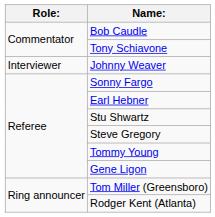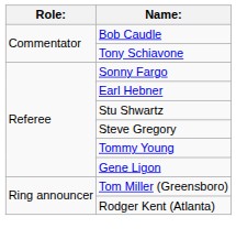 <table class=wikitable style="font-size:90%; margin: 0.5em 0 0.5em 1em; float: right; clear: right;">
 <tr>
 <th>Role:</th>
 <th>Name:</th>
 </tr>
 <tr>
 <td rowspan=2>Commentator</td>
 <td><a href='#'>Bob Caudle</a></td>
 </tr>
 <tr>
 <td><a href='#'>Tony Schiavone</a></td>
-</tr>
-<tr>
-<td>Interviewer</td>
-<td><a href='#'>Johnny Weaver</a></td>
 </tr>
 <tr>
 <td rowspan=6>Referee</td>
 <td><a href='#'>Sonny Fargo</a></td>
 </tr>
 <tr>
 <td><a href='#'>Earl Hebner</a></td>
 </tr>
 <tr>
 <td>Stu Shwartz</td>
 </tr>
 <tr>
 <td>Steve Gregory</td>
 </tr>
 <tr>
 <td><a href='#'>Tommy Young</a></td>
 </tr>
 <tr>
 <td><a href='#'>Gene Ligon</a></td>
 </tr>
 <tr>
 <td rowspan=2>Ring announcer</td>
 <td><a href='#'>Tom Miller</a> (Greensboro)</td>
 </tr>
 <tr>
 <td>Rodger Kent (Atlanta)</td>
 </tr>
 </table>
